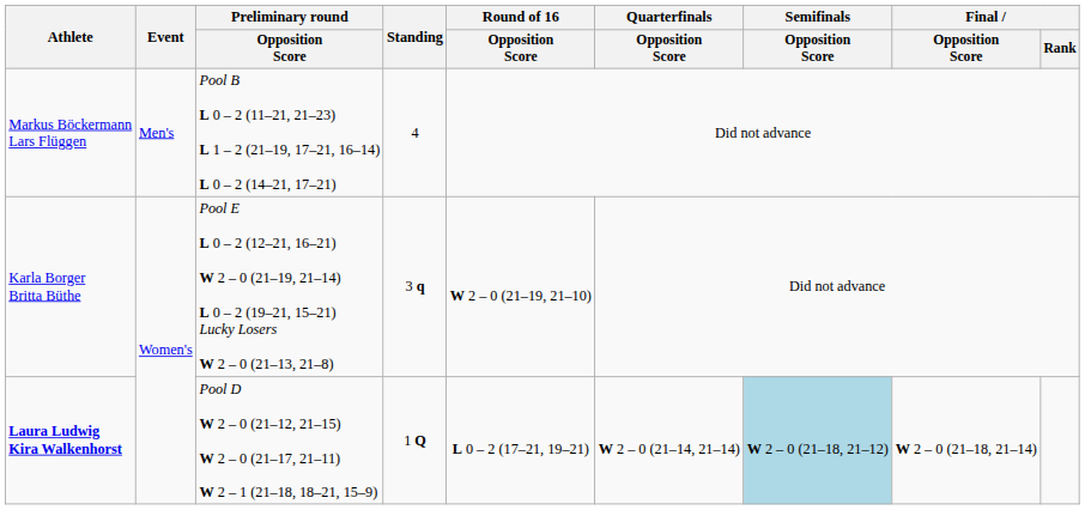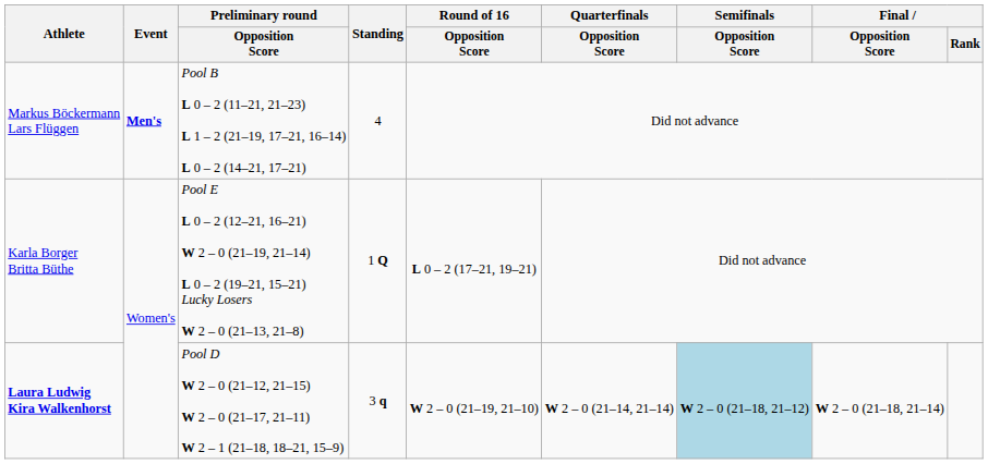 <table class=wikitable style="font-size:90%">
 <tr>
 <th rowspan="2">Athlete</th>
 <th rowspan="2">Event</th>
 <th>Preliminary round</th>
 <th rowspan="2">Standing</th>
 <th>Round of 16</th>
 <th>Quarterfinals</th>
 <th>Semifinals</th>
 <th colspan=2>Final / </th>
 </tr>
 <tr style="font-size:95%">
 <th>Opposition<br>Score</th>
 <th>Opposition<br>Score</th>
 <th>Opposition<br>Score</th>
 <th>Opposition<br>Score</th>
 <th>Opposition<br>Score</th>
 <th>Rank</th>
 </tr>
 <tr align=center>
 <td align=left><a href='#'>Markus Böckermann</a><br><a href='#'>Lars Flüggen</a></td>
-<td align=left><a href='#'>Men's</a></td>
+<td align=left><strong><a href='#'>Men's</a></strong></td>
 <td align=left><em>Pool B</em><br><br><strong>L</strong> 0 – 2 (11–21, 21–23)<br><br><strong>L</strong> 1 – 2 (21–19, 17–21, 16–14)<br><br><strong>L</strong> 0 – 2 (14–21, 17–21)</td>
 <td>4</td>
 <td colspan=5>Did not advance</td>
 </tr>
 <tr align=center>
 <td align=left><a href='#'>Karla Borger</a><br><a href='#'>Britta Büthe</a></td>
 <td align=left rowspan=2><a href='#'>Women's</a></td>
 <td align=left><em>Pool E</em><br><br><strong>L</strong> 0 – 2 (12–21, 16–21)<br><br><strong>W</strong> 2 – 0 (21–19, 21–14)<br><br><strong>L</strong> 0 – 2 (19–21, 15–21)<br><em>Lucky Losers</em><br><br><strong>W</strong> 2 – 0 (21–13, 21–8)</td>
-<td>3 <strong>q</strong></td>
-<td><br><strong>W</strong> 2 – 0 (21–19, 21–10)</td>
+<td>1 <strong>Q</strong></td>
+<td><br><strong>L</strong> 0 – 2 (17–21, 19–21)</td>
 <td colspan=4>Did not advance</td>
 </tr>
 <tr align=center>
 <td align=left><strong><a href='#'>Laura Ludwig</a><br><a href='#'>Kira Walkenhorst</a></strong></td>
 <td align=left><em>Pool D</em><br><br><strong>W</strong> 2 – 0 (21–12, 21–15)<br><br><strong>W</strong> 2 – 0 (21–17, 21–11)<br><br><strong>W</strong> 2 – 1 (21–18, 18–21, 15–9)</td>
-<td>1 <strong>Q</strong></td>
-<td><br><strong>L</strong> 0 – 2 (17–21, 19–21)</td>
+<td>3 <strong>q</strong></td>
+<td><br><strong>W</strong> 2 – 0 (21–19, 21–10)</td>
 <td><br><strong>W</strong> 2 – 0 (21–14, 21–14)</td>
 <td style="background: lightblue;"><br><strong>W</strong> 2 – 0 (21–18, 21–12)</td>
 <td><br><strong>W</strong> 2 – 0 (21–18, 21–14)</td>
 <td></td>
 </tr>
 </table>
